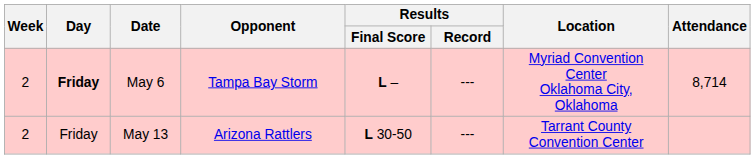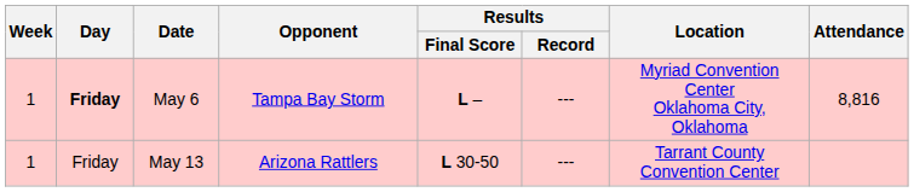 <table class="wikitable">
 <tr>
 <th rowspan="2" width="40">Week</th>
 <th rowspan="2" width="70">Day</th>
 <th rowspan="2" width="80">Date</th>
 <th rowspan="2" width="200">Opponent</th>
 <th colspan="2" width="180">Results</th>
 <th rowspan="2" width="200">Location</th>
 <th rowspan="2" width="60">Attendance</th>
 </tr>
 <tr>
 <th width="100">Final Score</th>
 <th width="80">Record</th>
 </tr>
 <tr style="background:#fcc">
-<td align="center">2</td>
+<td align="center">1</td>
 <td align="center"><strong>Friday</strong></td>
 <td align="center">May 6</td>
 <td align="center"><a href='#'>Tampa Bay Storm</a></td>
 <td align="center"><strong>L</strong> – </td>
 <td align="center">---</td>
 <td align="center"><a href='#'>Myriad Convention Center</a><br><a href='#'>Oklahoma City, Oklahoma</a></td>
-<td align="center">8,714</td>
+<td align="center">8,816</td>
 </tr>
 <tr style="background:#fcc">
-<td align="center">2</td>
+<td align="center">1</td>
 <td align="center">Friday</td>
 <td align="center">May 13</td>
 <td align="center"><a href='#'>Arizona Rattlers</a></td>
 <td align="center"><strong>L</strong> 30-50</td>
 <td align="center">---</td>
 <td align="center"><a href='#'>Tarrant County Convention Center</a></td>
 <td align="center"></td>
 </tr>
 </table>
